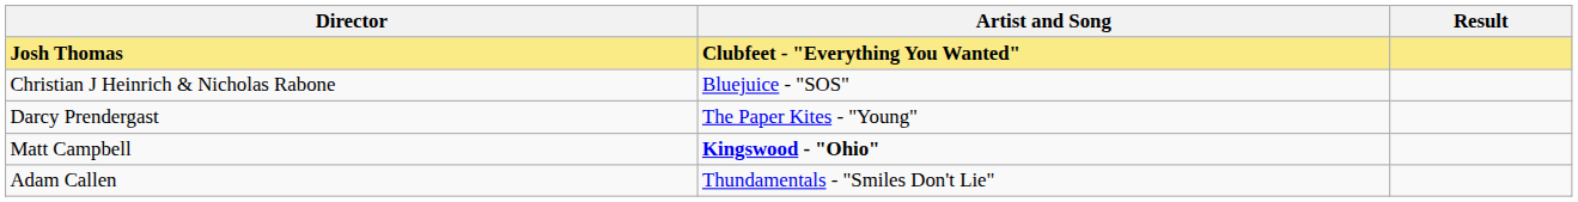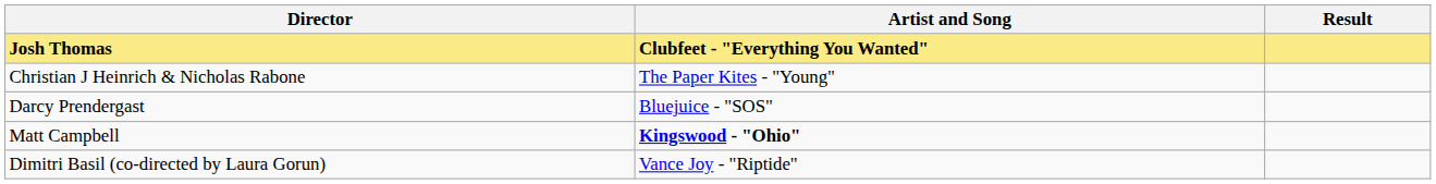 <table class="sortable wikitable">
 <tr>
 <th width="19%">Director</th>
 <th width="19%">Artist and Song</th>
 <th width="5%">Result</th>
 </tr>
 <tr style="background:#FAEB86">
 <td><strong>Josh Thomas</strong></td>
 <td><strong>Clubfeet - "Everything You Wanted"</strong></td>
 <td></td>
 </tr>
 <tr>
 <td>Christian J Heinrich & Nicholas Rabone</td>
-<td><a href='#'>Bluejuice</a> - "SOS"</td>
+<td><a href='#'>The Paper Kites</a> - "Young"</td>
 <td></td>
 </tr>
 <tr>
 <td>Darcy Prendergast</td>
-<td><a href='#'>The Paper Kites</a> - "Young"</td>
+<td><a href='#'>Bluejuice</a> - "SOS"</td>
 <td></td>
 </tr>
 <tr>
 <td>Matt Campbell</td>
 <td><strong><a href='#'>Kingswood</a> - "Ohio"</strong></td>
 <td></td>
 </tr>
 <tr>
-<td>Adam Callen</td>
-<td><a href='#'>Thundamentals</a> - "Smiles Don't Lie"</td>
+<td>Dimitri Basil (co-directed by Laura Gorun)</td>
+<td><a href='#'>Vance Joy</a> - "Riptide"</td>
 <td></td>
 </tr>
 </table>
